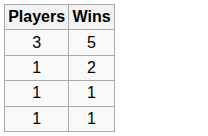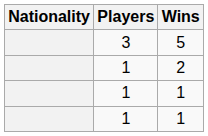 <table class="wikitable sortable plainrowheaders" style="text-align:center;">
 <tr>
+<th scope="col">Nationality</th>
 <th scope="col">Players</th>
 <th scope="col">Wins</th>
 </tr>
 <tr>
+<th scope="row"></th>
 <td>3</td>
 <td>5</td>
 </tr>
 <tr>
+<th scope="row"></th>
 <td>1</td>
 <td>2</td>
 </tr>
 <tr>
+<th scope="row"></th>
 <td>1</td>
 <td>1</td>
 </tr>
 <tr>
+<th scope="row"></th>
 <td>1</td>
 <td>1</td>
 </tr>
 </table>
